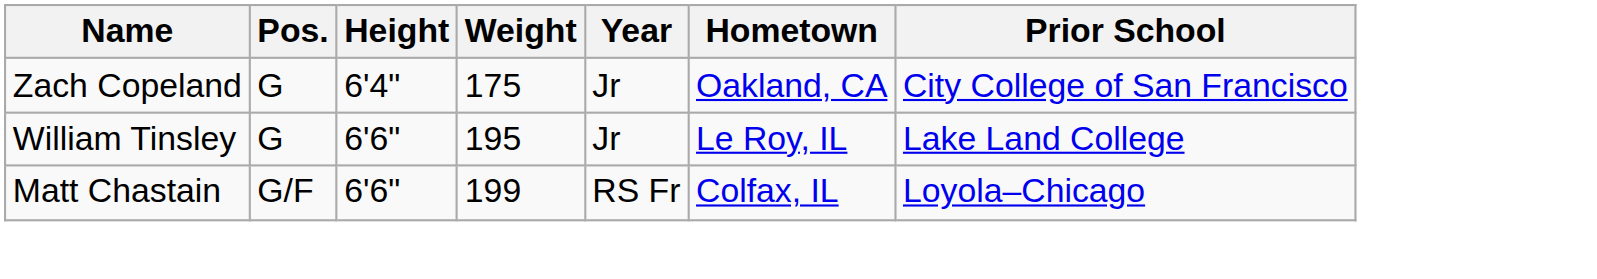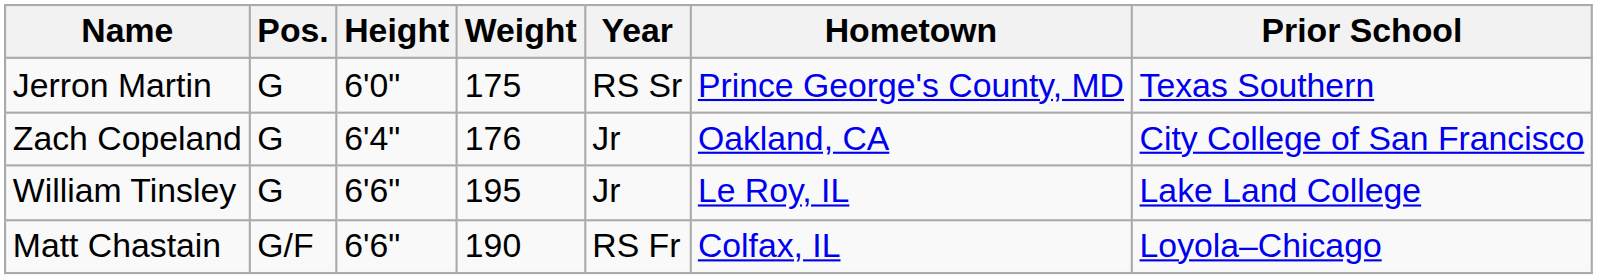 <table class="wikitable sortable" border="1">
 <tr>
 <th>Name</th>
 <th>Pos.</th>
 <th>Height</th>
 <th>Weight</th>
 <th>Year</th>
 <th>Hometown</th>
 <th class="unsortable">Prior School</th>
 </tr>
 <tr>
+<td>Jerron Martin</td>
+<td>G</td>
+<td>6'0"</td>
+<td>175</td>
+<td>RS Sr</td>
+<td><a href='#'>Prince George's County, MD</a></td>
+<td><a href='#'>Texas Southern</a></td>
+</tr>
+<tr>
 <td>Zach Copeland</td>
 <td>G</td>
 <td>6'4"</td>
-<td>175</td>
+<td>176</td>
 <td>Jr</td>
 <td><a href='#'>Oakland, CA</a></td>
 <td><a href='#'>City College of San Francisco</a></td>
 </tr>
 <tr>
 <td>William Tinsley</td>
 <td>G</td>
 <td>6'6"</td>
 <td>195</td>
 <td>Jr</td>
 <td><a href='#'>Le Roy, IL</a></td>
 <td><a href='#'>Lake Land College</a></td>
 </tr>
 <tr>
 <td>Matt Chastain</td>
 <td>G/F</td>
 <td>6'6"</td>
-<td>199</td>
+<td>190</td>
 <td>RS Fr</td>
 <td><a href='#'>Colfax, IL</a></td>
 <td><a href='#'>Loyola–Chicago</a></td>
 </tr>
 </table>
